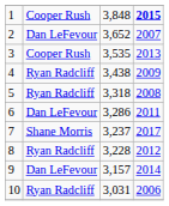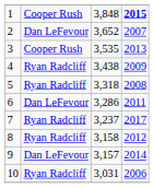 <table class="wikitable">
 <tr>
 </tr>
 <tr>
 <td>1</td>
 <td><a href='#'>Cooper Rush</a></td>
 <td>3,848</td>
 <td><strong><a href='#'>2015</a></strong></td>
 </tr>
 <tr>
 <td>2</td>
 <td><a href='#'>Dan LeFevour</a></td>
 <td>3,652</td>
 <td><a href='#'>2007</a></td>
 </tr>
 <tr>
 <td>3</td>
 <td><a href='#'>Cooper Rush</a></td>
 <td>3,535</td>
 <td><a href='#'>2013</a></td>
 </tr>
 <tr>
 <td>4</td>
 <td><a href='#'>Ryan Radcliff</a></td>
 <td>3,438</td>
 <td><a href='#'>2009</a></td>
 </tr>
 <tr>
 <td>5</td>
 <td><a href='#'>Ryan Radcliff</a></td>
 <td>3,318</td>
 <td><a href='#'>2008</a></td>
 </tr>
 <tr>
 <td>6</td>
 <td><a href='#'>Dan LeFevour</a></td>
 <td>3,286</td>
 <td><a href='#'>2011</a></td>
 </tr>
 <tr>
 <td>7</td>
-<td><a href='#'>Shane Morris</a></td>
+<td><a href='#'>Ryan Radcliff</a></td>
 <td>3,237</td>
 <td><a href='#'>2017</a></td>
 </tr>
 <tr>
 <td>8</td>
 <td><a href='#'>Ryan Radcliff</a></td>
-<td>3,228</td>
+<td>3,158</td>
 <td><a href='#'>2012</a></td>
 </tr>
 <tr>
 <td>9</td>
 <td><a href='#'>Dan LeFevour</a></td>
 <td>3,157</td>
 <td><a href='#'>2014</a></td>
 </tr>
 <tr>
 <td>10</td>
 <td><a href='#'>Ryan Radcliff</a></td>
 <td>3,031</td>
 <td><a href='#'>2006</a></td>
 </tr>
 <tr>
 </tr>
 </table>
